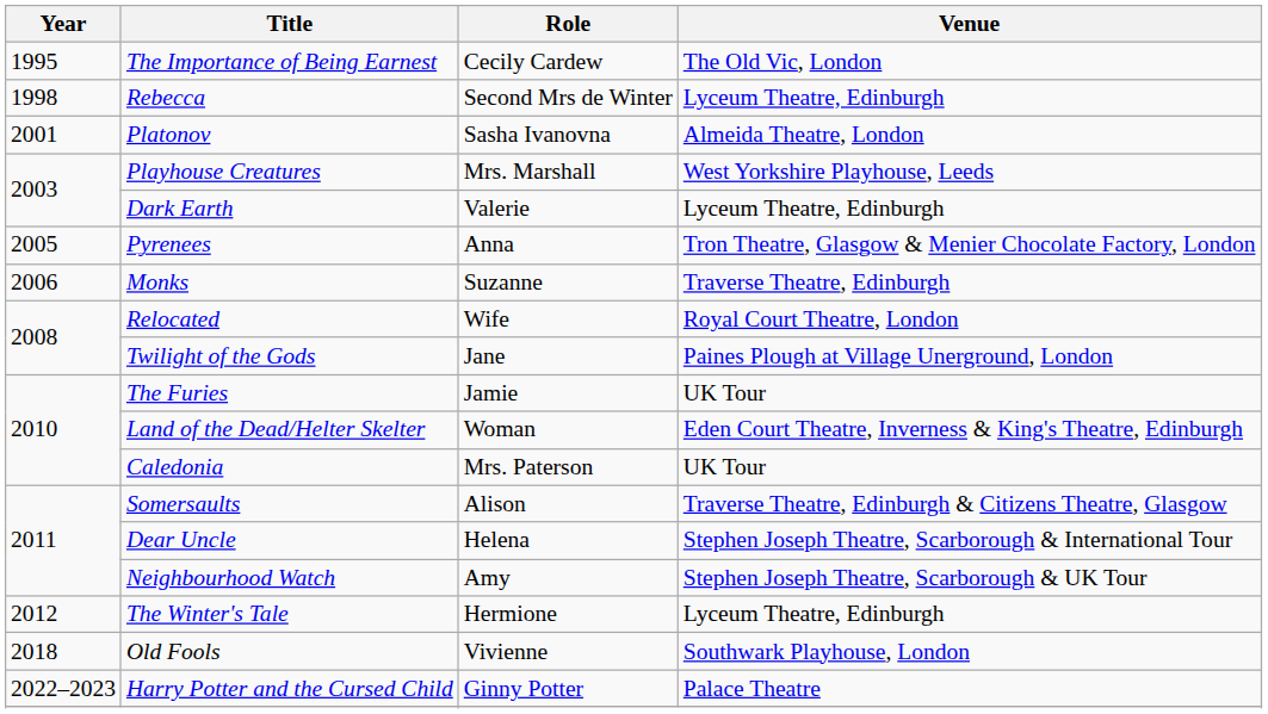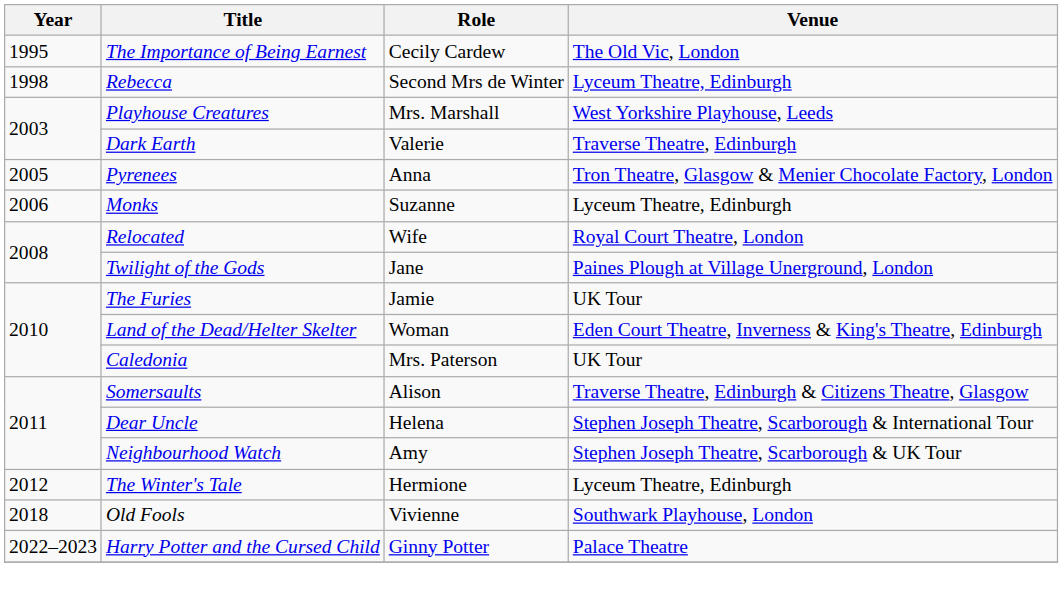 <table class="wikitable sortable">
 <tr>
 <th>Year</th>
 <th>Title</th>
 <th>Role</th>
 <th>Venue</th>
 </tr>
 <tr>
 <td>1995</td>
 <td><em><a href='#'>The Importance of Being Earnest</a></em></td>
 <td>Cecily Cardew</td>
 <td><a href='#'>The Old Vic</a>, <a href='#'>London</a></td>
 </tr>
 <tr>
 <td>1998</td>
 <td><em><a href='#'>Rebecca</a></em></td>
 <td>Second Mrs de Winter</td>
 <td><a href='#'>Lyceum Theatre, Edinburgh</a></td>
 </tr>
 <tr>
-<td>2001</td>
-<td><em><a href='#'>Platonov</a></em></td>
-<td>Sasha Ivanovna</td>
-<td><a href='#'>Almeida Theatre</a>, <a href='#'>London</a></td>
-</tr>
-<tr>
 <td rowspan="2">2003</td>
 <td><em><a href='#'>Playhouse Creatures</a></em></td>
 <td>Mrs. Marshall</td>
 <td><a href='#'>West Yorkshire Playhouse</a>, <a href='#'>Leeds</a></td>
 </tr>
 <tr>
 <td><em><a href='#'>Dark Earth</a></em></td>
 <td>Valerie</td>
-<td>Lyceum Theatre, Edinburgh</td>
+<td><a href='#'>Traverse Theatre</a>, <a href='#'>Edinburgh</a></td>
 </tr>
 <tr>
 <td>2005</td>
 <td><em><a href='#'>Pyrenees</a></em></td>
 <td>Anna</td>
 <td><a href='#'>Tron Theatre</a>, <a href='#'>Glasgow</a> & <a href='#'>Menier Chocolate Factory</a>, <a href='#'>London</a></td>
 </tr>
 <tr>
 <td>2006</td>
 <td><em><a href='#'>Monks</a></em></td>
 <td>Suzanne</td>
-<td><a href='#'>Traverse Theatre</a>, <a href='#'>Edinburgh</a></td>
+<td>Lyceum Theatre, Edinburgh</td>
 </tr>
 <tr>
 <td rowspan="2">2008</td>
 <td><em><a href='#'>Relocated</a></em></td>
 <td>Wife</td>
 <td><a href='#'>Royal Court Theatre</a>, <a href='#'>London</a></td>
 </tr>
 <tr>
 <td><em><a href='#'>Twilight of the Gods</a></em></td>
 <td>Jane</td>
 <td><a href='#'>Paines Plough at Village Unerground</a>, <a href='#'>London</a></td>
 </tr>
 <tr>
 <td rowspan="3">2010</td>
 <td><em><a href='#'>The Furies</a></em></td>
 <td>Jamie</td>
 <td>UK Tour</td>
 </tr>
 <tr>
 <td><em><a href='#'>Land of the Dead/Helter Skelter</a></em></td>
 <td>Woman</td>
 <td><a href='#'>Eden Court Theatre</a>, <a href='#'>Inverness</a> & <a href='#'>King's Theatre</a>, <a href='#'>Edinburgh</a></td>
 </tr>
 <tr>
 <td><em><a href='#'>Caledonia</a></em></td>
 <td>Mrs. Paterson</td>
 <td>UK Tour</td>
 </tr>
 <tr>
 <td rowspan="3">2011</td>
 <td><em><a href='#'>Somersaults</a></em></td>
 <td>Alison</td>
 <td><a href='#'>Traverse Theatre</a>, <a href='#'>Edinburgh</a> & <a href='#'>Citizens Theatre</a>, <a href='#'>Glasgow</a></td>
 </tr>
 <tr>
 <td><em><a href='#'>Dear Uncle</a></em></td>
 <td>Helena</td>
 <td><a href='#'>Stephen Joseph Theatre</a>, <a href='#'>Scarborough</a> & International Tour</td>
 </tr>
 <tr>
 <td><em><a href='#'>Neighbourhood Watch</a></em></td>
 <td>Amy</td>
 <td><a href='#'>Stephen Joseph Theatre</a>, <a href='#'>Scarborough</a> & UK Tour</td>
 </tr>
 <tr>
 <td>2012</td>
 <td><em><a href='#'>The Winter's Tale</a></em></td>
 <td>Hermione</td>
 <td>Lyceum Theatre, Edinburgh</td>
 </tr>
 <tr>
 <td>2018</td>
 <td><em>Old Fools</em></td>
 <td>Vivienne</td>
 <td><a href='#'>Southwark Playhouse</a>, <a href='#'>London</a></td>
 </tr>
 <tr>
 <td>2022–2023</td>
 <td rowspan=2><em><a href='#'>Harry Potter and the Cursed Child</a></em></td>
 <td rowspan=2><a href='#'>Ginny Potter</a></td>
 <td><a href='#'>Palace Theatre</a></td>
 </tr>
 <tr>
 </tr>
 <tr>
 </tr>
 </table>
